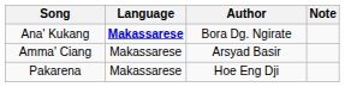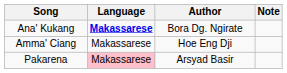 <table class="wikitable" style="width:50%;text-align:center">
 <tr>
 <th style="width:35%">Song</th>
 <th style="width:10%">Language</th>
 <th style="width:45%">Author</th>
 <th style="width:5%">Note</th>
 </tr>
 <tr>
 <td>Ana' Kukang</td>
 <td><strong><a href='#'>Makassarese</a></strong></td>
 <td>Bora Dg. Ngirate</td>
 <td></td>
 </tr>
 <tr>
 <td>Amma' Ciang</td>
 <td>Makassarese</td>
-<td>Arsyad Basir</td>
+<td>Hoe Eng Dji</td>
 <td></td>
 </tr>
 <tr>
 <td>Pakarena</td>
-<td>Makassarese</td>
-<td>Hoe Eng Dji</td>
+<td style="background: pink;">Makassarese</td>
+<td>Arsyad Basir</td>
 <td></td>
 </tr>
 </table>
